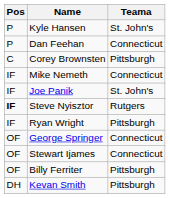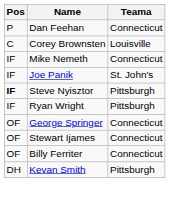 <table class=wikitable>
 <tr>
 <th>Pos</th>
 <th>Name</th>
 <th>Teama</th>
-</tr>
-<tr>
-<td>P</td>
-<td>Kyle Hansen</td>
-<td>St. John's</td>
 </tr>
 <tr>
 <td>P</td>
 <td>Dan Feehan</td>
 <td>Connecticut</td>
 </tr>
 <tr>
 <td>C</td>
 <td>Corey Brownsten</td>
-<td>Pittsburgh</td>
+<td>Louisville</td>
 </tr>
 <tr>
 <td>IF</td>
 <td>Mike Nemeth</td>
 <td>Connecticut</td>
 </tr>
 <tr>
 <td>IF</td>
 <td><a href='#'>Joe Panik</a></td>
 <td>St. John's</td>
 </tr>
 <tr>
 <td><strong>IF</strong></td>
 <td>Steve Nyisztor</td>
-<td>Rutgers</td>
+<td>Pittsburgh</td>
 </tr>
 <tr>
 <td>IF</td>
 <td>Ryan Wright</td>
 <td>Pittsburgh</td>
 </tr>
 <tr>
 <td>OF</td>
 <td><a href='#'>George Springer</a></td>
 <td>Connecticut</td>
 </tr>
 <tr>
 <td>OF</td>
 <td>Stewart Ijames</td>
 <td>Connecticut</td>
 </tr>
 <tr>
 <td>OF</td>
 <td>Billy Ferriter</td>
-<td>Pittsburgh</td>
+<td>Connecticut</td>
 </tr>
 <tr>
 <td>DH</td>
 <td><a href='#'>Kevan Smith</a></td>
 <td>Pittsburgh</td>
 </tr>
 </table>
